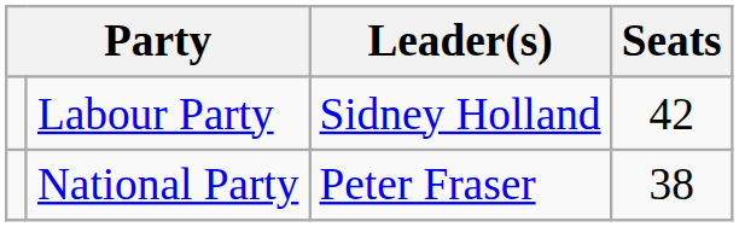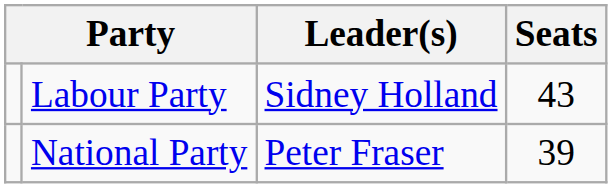 <table class="wikitable">
 <tr>
 <th colspan=2 align=center>Party</th>
 <th align=center>Leader(s)</th>
 <th align=center>Seats</th>
 </tr>
 <tr>
 <td></td>
 <td><a href='#'>Labour Party</a></td>
 <td><a href='#'>Sidney Holland</a></td>
-<td align=center>42</td>
+<td align=center>43</td>
 </tr>
 <tr>
 <td></td>
 <td><a href='#'>National Party</a></td>
 <td><a href='#'>Peter Fraser</a></td>
-<td align=center>38</td>
+<td align=center>39</td>
 </tr>
 </table>
